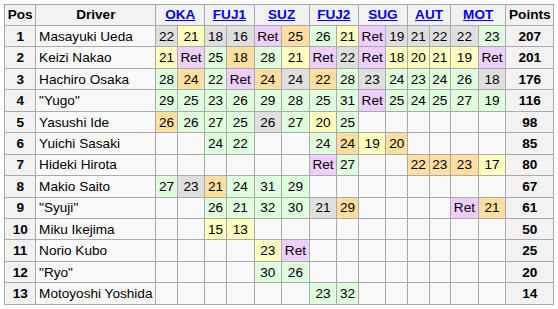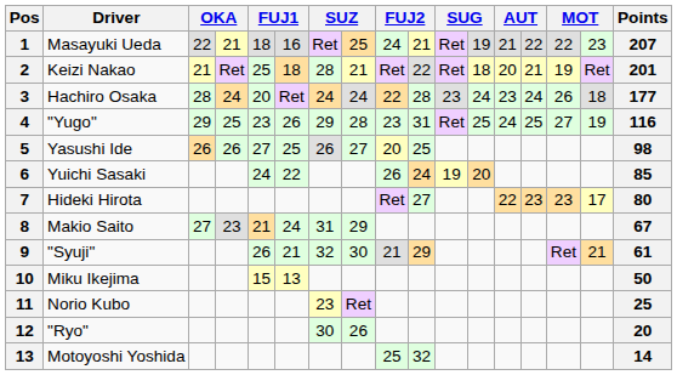 <table class="wikitable" style="font-size:85%; text-align:center">
 <tr style="background:#f9f9f9" valign="top">
 <th>Pos</th>
 <th>Driver</th>
 <th colspan=2><a href='#'>OKA</a></th>
 <th colspan=2><a href='#'>FUJ1</a></th>
 <th colspan=2><a href='#'>SUZ</a></th>
 <th colspan=2><a href='#'>FUJ2</a></th>
 <th colspan=2><a href='#'>SUG</a></th>
 <th colspan=2><a href='#'>AUT</a></th>
 <th colspan=2><a href='#'>MOT</a></th>
 <th>Points</th>
 </tr>
 <tr>
 <th>1</th>
 <td style="text-align:left">Masayuki Ueda</td>
 <td style="background:#dfdfdf">22</td>
 <td style="background:#ffffbf">21</td>
 <td style="background:#dfdfdf">18</td>
 <td style="background:#dfdfdf">16</td>
 <td style="background:#efcfff">Ret</td>
 <td style="background:#ffdf9f">25</td>
-<td style="background:#dfffdf">26</td>
+<td style="background:#dfffdf">24</td>
 <td style="background:#ffffbf">21</td>
 <td style="background:#efcfff">Ret</td>
 <td style="background:#dfdfdf">19</td>
 <td style="background:#dfdfdf">21</td>
 <td style="background:#dfdfdf">22</td>
 <td style="background:#dfdfdf">22</td>
 <td style="background:#dfffdf">23</td>
 <th>207</th>
 </tr>
 <tr>
 <th>2</th>
 <td style="text-align:left">Keizi Nakao</td>
 <td style="background:#ffffbf">21</td>
 <td style="background:#efcfff">Ret</td>
 <td style="background:#dfffdf">25</td>
 <td style="background:#ffdf9f">18</td>
 <td style="background:#dfffdf">28</td>
 <td style="background:#ffffbf">21</td>
 <td style="background:#efcfff">Ret</td>
 <td style="background:#dfdfdf">22</td>
 <td style="background:#efcfff">Ret</td>
 <td style="background:#ffffbf">18</td>
 <td style="background:#ffffbf">20</td>
 <td style="background:#ffffbf">21</td>
 <td style="background:#ffffbf">19</td>
 <td style="background:#efcfff">Ret</td>
 <th>201</th>
 </tr>
 <tr>
 <th>3</th>
 <td style="text-align:left">Hachiro Osaka</td>
 <td style="background:#dfffdf">28</td>
 <td style="background:#ffdf9f">24</td>
-<td style="background:#dfffdf">22</td>
+<td style="background:#dfffdf">20</td>
 <td style="background:#efcfff">Ret</td>
 <td style="background:#ffdf9f">24</td>
 <td style="background:#dfdfdf">24</td>
 <td style="background:#ffdf9f">22</td>
 <td style="background:#dfffdf">28</td>
 <td style="background:#dfdfdf">23</td>
 <td style="background:#dfffdf">24</td>
 <td style="background:#dfffdf">23</td>
 <td style="background:#dfffdf">24</td>
 <td style="background:#dfffdf">26</td>
 <td style="background:#dfdfdf">18</td>
-<th>176</th>
+<th>177</th>
 </tr>
 <tr>
 <th>4</th>
 <td style="text-align:left">"Yugo"</td>
 <td style="background:#dfffdf">29</td>
 <td style="background:#dfffdf">25</td>
 <td style="background:#dfffdf">23</td>
 <td style="background:#dfffdf">26</td>
 <td style="background:#dfffdf">29</td>
 <td style="background:#dfffdf">28</td>
-<td style="background:#dfffdf">25</td>
+<td style="background:#dfffdf">23</td>
 <td style="background:#dfffdf">31</td>
 <td style="background:#efcfff">Ret</td>
 <td style="background:#dfffdf">25</td>
 <td style="background:#dfffdf">24</td>
 <td style="background:#dfffdf">25</td>
 <td style="background:#dfffdf">27</td>
 <td style="background:#dfffdf">19</td>
 <th>116</th>
 </tr>
 <tr>
 <th>5</th>
 <td style="text-align:left">Yasushi Ide</td>
 <td style="background:#ffdf9f">26</td>
 <td style="background:#dfffdf">26</td>
 <td style="background:#dfffdf">27</td>
 <td style="background:#dfffdf">25</td>
 <td style="background:#dfdfdf">26</td>
 <td style="background:#dfffdf">27</td>
 <td style="background:#ffffbf">20</td>
 <td style="background:#dfffdf">25</td>
 <td></td>
 <td></td>
 <td></td>
 <td></td>
 <td></td>
 <td></td>
 <th>98</th>
 </tr>
 <tr>
 <th>6</th>
 <td style="text-align:left">Yuichi Sasaki</td>
 <td></td>
 <td></td>
 <td style="background:#dfffdf">24</td>
 <td style="background:#dfffdf">22</td>
 <td></td>
 <td></td>
-<td style="background:#dfffdf">24</td>
+<td style="background:#dfffdf">26</td>
 <td style="background:#ffdf9f">24</td>
 <td style="background:#ffffbf">19</td>
 <td style="background:#ffdf9f">20</td>
 <td></td>
 <td></td>
 <td></td>
 <td></td>
 <th>85</th>
 </tr>
 <tr>
 <th>7</th>
 <td style="text-align:left">Hideki Hirota</td>
 <td></td>
 <td></td>
 <td></td>
 <td></td>
 <td></td>
 <td></td>
 <td style="background:#efcfff">Ret</td>
 <td style="background:#dfffdf">27</td>
 <td></td>
 <td></td>
 <td style="background:#ffdf9f">22</td>
 <td style="background:#ffdf9f">23</td>
 <td style="background:#ffdf9f">23</td>
 <td style="background:#ffffbf">17</td>
 <th>80</th>
 </tr>
 <tr>
 <th>8</th>
 <td style="text-align:left">Makio Saito</td>
 <td style="background:#dfffdf">27</td>
 <td style="background:#dfdfdf">23</td>
 <td style="background:#ffdf9f">21</td>
 <td style="background:#dfffdf">24</td>
 <td style="background:#dfffdf">31</td>
 <td style="background:#dfffdf">29</td>
 <td></td>
 <td></td>
 <td></td>
 <td></td>
 <td></td>
 <td></td>
 <td></td>
 <td></td>
 <th>67</th>
 </tr>
 <tr>
 <th>9</th>
 <td style="text-align:left">"Syuji"</td>
 <td></td>
 <td></td>
 <td style="background:#dfffdf">26</td>
 <td style="background:#dfffdf">21</td>
 <td style="background:#dfffdf">32</td>
 <td style="background:#dfffdf">30</td>
 <td style="background:#dfdfdf">21</td>
 <td style="background:#ffdf9f">29</td>
 <td></td>
 <td></td>
 <td></td>
 <td></td>
 <td style="background:#efcfff">Ret</td>
 <td style="background:#ffdf9f">21</td>
 <th>61</th>
 </tr>
 <tr>
 <th>10</th>
 <td style="text-align:left">Miku Ikejima</td>
 <td></td>
 <td></td>
 <td style="background:#ffffbf">15</td>
 <td style="background:#ffffbf">13</td>
 <td></td>
 <td></td>
 <td></td>
 <td></td>
 <td></td>
 <td></td>
 <td></td>
 <td></td>
 <td></td>
 <td></td>
 <th>50</th>
 </tr>
 <tr>
 <th>11</th>
 <td style="text-align:left">Norio Kubo</td>
 <td></td>
 <td></td>
 <td></td>
 <td></td>
 <td style="background:#ffffbf">23</td>
 <td style="background:#efcfff">Ret</td>
 <td></td>
 <td></td>
 <td></td>
 <td></td>
 <td></td>
 <td></td>
 <td></td>
 <td></td>
 <th>25</th>
 </tr>
 <tr>
 <th>12</th>
 <td style="text-align:left">"Ryo"</td>
 <td></td>
 <td></td>
 <td></td>
 <td></td>
 <td style="background:#dfffdf">30</td>
 <td style="background:#dfffdf">26</td>
 <td></td>
 <td></td>
 <td></td>
 <td></td>
 <td></td>
 <td></td>
 <td></td>
 <td></td>
 <th>20</th>
 </tr>
 <tr>
 <th>13</th>
 <td style="text-align:left">Motoyoshi Yoshida</td>
 <td></td>
 <td></td>
 <td></td>
 <td></td>
 <td></td>
 <td></td>
-<td style="background:#dfffdf">23</td>
+<td style="background:#dfffdf">25</td>
 <td style="background:#dfffdf">32</td>
 <td></td>
 <td></td>
 <td></td>
 <td></td>
 <td></td>
 <td></td>
 <th>14</th>
 </tr>
 </table>
